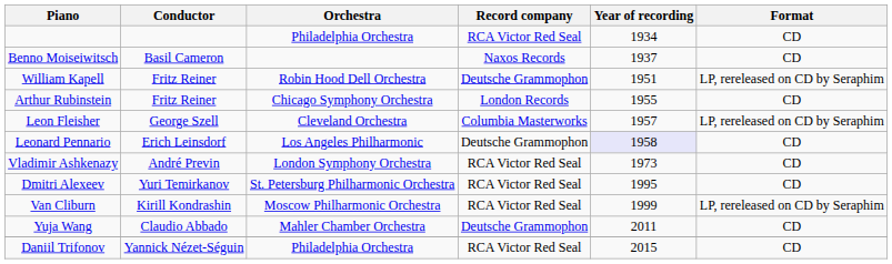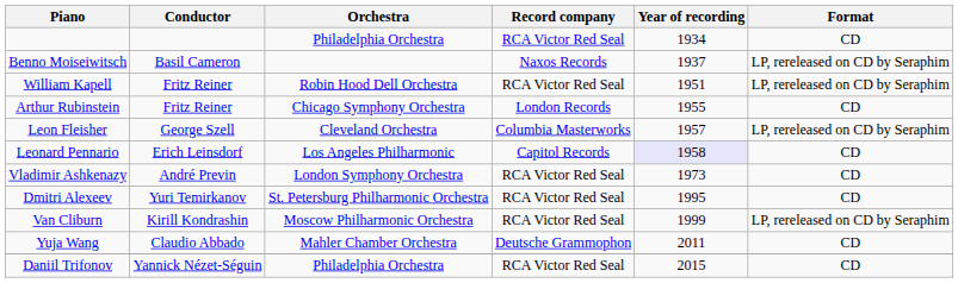 <table class="wikitable">
 <tr>
 <th align="center">Piano</th>
 <th align="center">Conductor</th>
 <th align="center">Orchestra</th>
 <th align="center">Record company</th>
 <th align="center">Year of recording</th>
 <th align="center">Format</th>
 </tr>
 <tr>
 <td align="center"></td>
 <td align="center"></td>
 <td align="center"><a href='#'>Philadelphia Orchestra</a></td>
 <td align="center"><a href='#'>RCA Victor Red Seal</a></td>
 <td align="center">1934</td>
 <td align="center">CD</td>
 </tr>
 <tr>
 <td align="center"><a href='#'>Benno Moiseiwitsch</a></td>
 <td align="center"><a href='#'>Basil Cameron</a></td>
 <td align="center"></td>
 <td align="center"><a href='#'>Naxos Records</a></td>
 <td align="center">1937</td>
-<td align="center">CD</td>
+<td align="center">LP, rereleased on CD by Seraphim</td>
 </tr>
 <tr>
 <td align="center"><a href='#'>William Kapell</a></td>
 <td align="center"><a href='#'>Fritz Reiner</a></td>
 <td align="center"><a href='#'>Robin Hood Dell Orchestra</a></td>
-<td align="center"><a href='#'>Deutsche Grammophon</a></td>
+<td align="center">RCA Victor Red Seal</td>
 <td align="center">1951</td>
 <td align="center">LP, rereleased on CD by Seraphim</td>
 </tr>
 <tr>
 <td align="center"><a href='#'>Arthur Rubinstein</a></td>
 <td align="center"><a href='#'>Fritz Reiner</a></td>
 <td align="center"><a href='#'>Chicago Symphony Orchestra</a></td>
 <td align="center"><a href='#'>London Records</a></td>
 <td align="center">1955</td>
 <td align="center">CD</td>
 </tr>
 <tr>
 <td align="center"><a href='#'>Leon Fleisher</a></td>
 <td align="center"><a href='#'>George Szell</a></td>
 <td align="center"><a href='#'>Cleveland Orchestra</a></td>
 <td align="center"><a href='#'>Columbia Masterworks</a></td>
 <td align="center">1957</td>
 <td align="center">LP, rereleased on CD by Seraphim</td>
 </tr>
 <tr>
 <td align="center"><a href='#'>Leonard Pennario</a></td>
 <td align="center"><a href='#'>Erich Leinsdorf</a></td>
 <td align="center"><a href='#'>Los Angeles Philharmonic</a></td>
-<td align="center">Deutsche Grammophon</td>
+<td align="center"><a href='#'>Capitol Records</a></td>
 <td align="center" style="background: lavender;">1958</td>
 <td align="center">CD</td>
 </tr>
 <tr>
 <td align="center"><a href='#'>Vladimir Ashkenazy</a></td>
 <td align="center"><a href='#'>André Previn</a></td>
 <td align="center"><a href='#'>London Symphony Orchestra</a></td>
 <td align="center">RCA Victor Red Seal</td>
 <td align="center">1973</td>
 <td align="center">CD</td>
 </tr>
 <tr>
 <td align="center"><a href='#'>Dmitri Alexeev</a></td>
 <td align="center"><a href='#'>Yuri Temirkanov</a></td>
 <td align="center"><a href='#'>St. Petersburg Philharmonic Orchestra</a></td>
 <td align="center">RCA Victor Red Seal</td>
 <td align="center">1995</td>
 <td align="center">CD</td>
 </tr>
 <tr>
 <td align="center"><a href='#'>Van Cliburn</a></td>
 <td align="center"><a href='#'>Kirill Kondrashin</a></td>
 <td align="center"><a href='#'>Moscow Philharmonic Orchestra</a></td>
 <td align="center">RCA Victor Red Seal</td>
 <td align="center">1999</td>
 <td align="center">LP, rereleased on CD by Seraphim</td>
 </tr>
 <tr>
 <td align="center"><a href='#'>Yuja Wang</a></td>
 <td align="center"><a href='#'>Claudio Abbado</a></td>
 <td align="center"><a href='#'>Mahler Chamber Orchestra</a></td>
 <td align="center"><a href='#'>Deutsche Grammophon</a></td>
 <td align="center">2011</td>
 <td align="center">CD</td>
 </tr>
 <tr>
 </tr>
 <tr>
 <td align="center"><a href='#'>Daniil Trifonov</a></td>
 <td align="center"><a href='#'>Yannick Nézet-Séguin</a></td>
 <td align="center"><a href='#'>Philadelphia Orchestra</a></td>
 <td align="center">RCA Victor Red Seal</td>
 <td align="center">2015</td>
 <td align="center">CD</td>
 </tr>
 </table>
